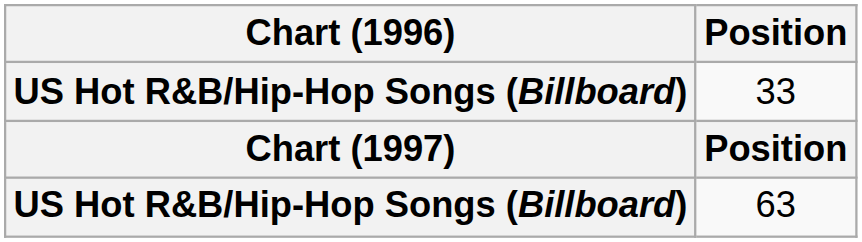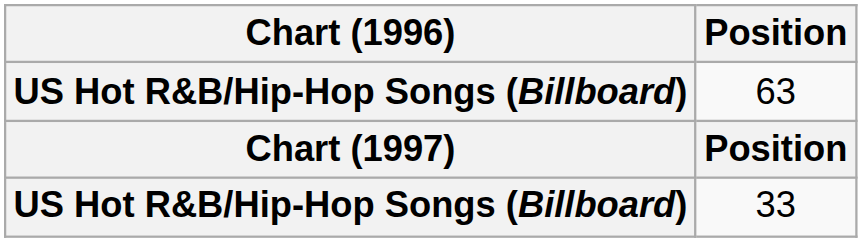 <table class="wikitable plainrowheaders" style="text-align:center">
 <tr>
 <th scope="col">Chart (1996)</th>
 <th scope="col">Position</th>
 </tr>
 <tr>
 <th scope="row">US Hot R&B/Hip-Hop Songs (<em>Billboard</em>)</th>
-<td>33</td>
+<td>63</td>
 </tr>
 <tr>
 <th scope="col">Chart (1997)</th>
 <th scope="col">Position</th>
 </tr>
 <tr>
 <th scope="row">US Hot R&B/Hip-Hop Songs (<em>Billboard</em>)</th>
-<td>63</td>
+<td>33</td>
 </tr>
 </table>
